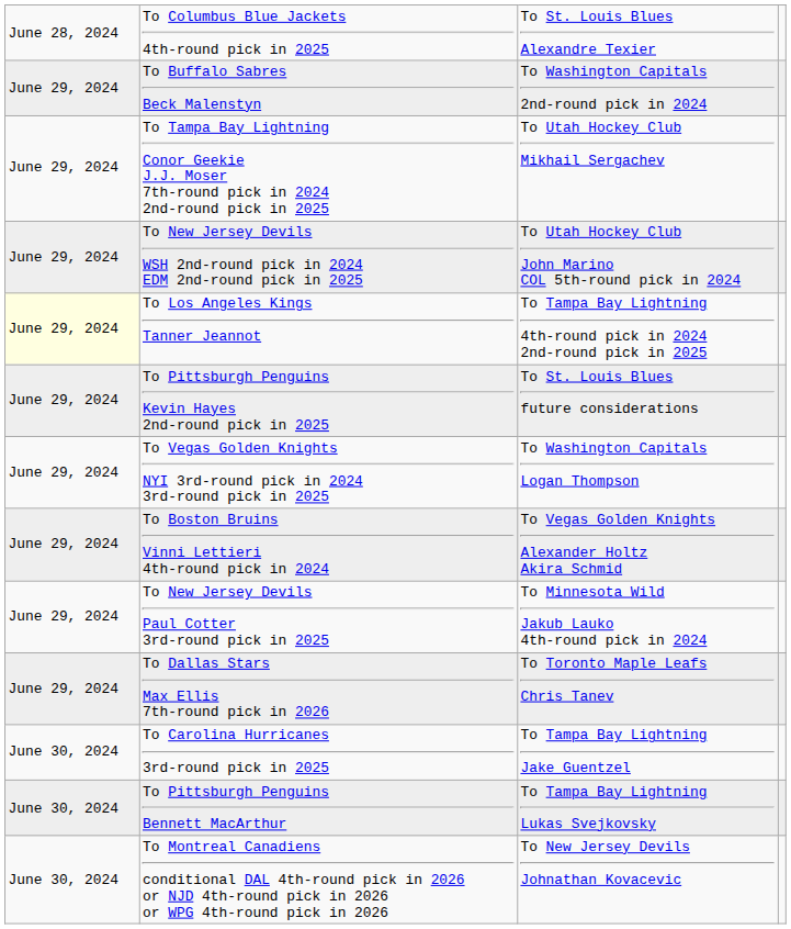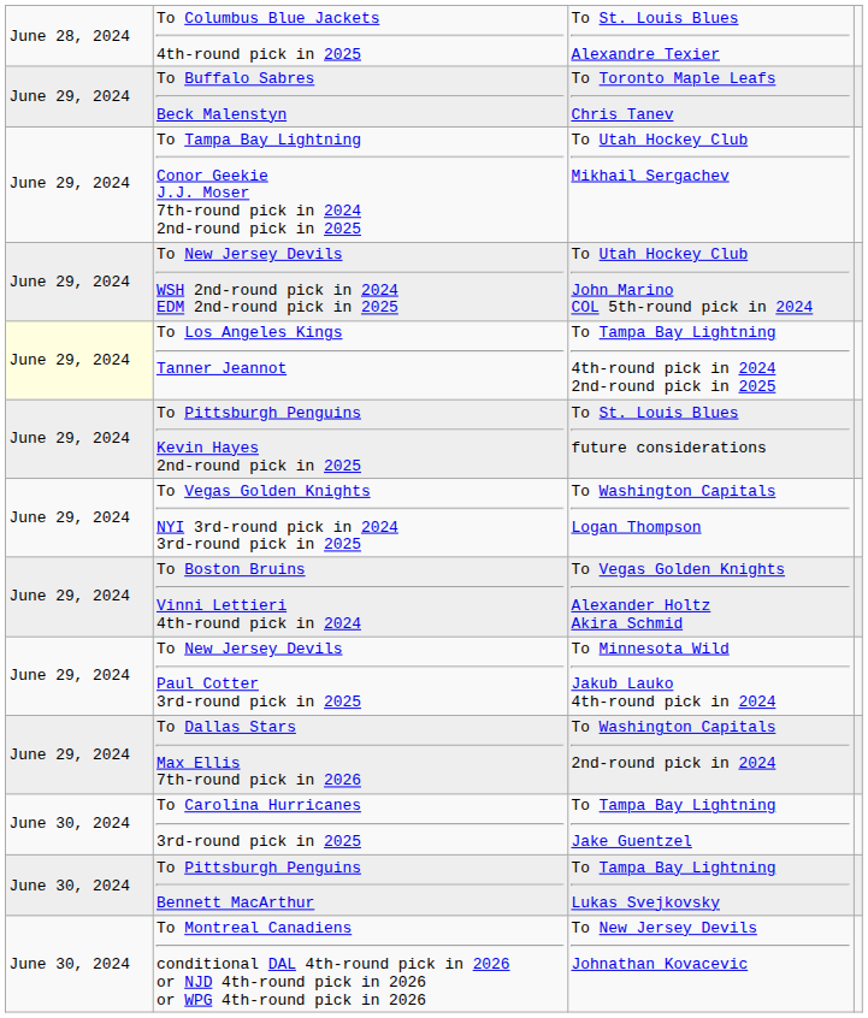 <table cellspacing=0 class="wikitable" style="border:1px solid #999999; width:720px;">
 <tr>
 <td>June 28, 2024</td>
 <td valign="top">To <a href='#'>Columbus Blue Jackets</a><hr>4th-round pick in <a href='#'>2025</a></td>
 <td valign="top">To <a href='#'>St. Louis Blues</a><hr><a href='#'>Alexandre Texier</a></td>
 <td></td>
 </tr>
 <tr bgcolor="eeeeee">
 <td>June 29, 2024</td>
 <td valign="top">To <a href='#'>Buffalo Sabres</a><hr><a href='#'>Beck Malenstyn</a></td>
-<td valign="top">To <a href='#'>Washington Capitals</a><hr>2nd-round pick in <a href='#'>2024</a></td>
+<td valign="top">To <a href='#'>Toronto Maple Leafs</a><hr><a href='#'>Chris Tanev</a></td>
 <td></td>
 </tr>
 <tr>
 <td>June 29, 2024</td>
 <td valign="top">To <a href='#'>Tampa Bay Lightning</a><hr><a href='#'>Conor Geekie</a><br><a href='#'>J.J. Moser</a><br>7th-round pick in <a href='#'>2024</a><br>2nd-round pick in <a href='#'>2025</a></td>
 <td valign="top">To <a href='#'>Utah Hockey Club</a><hr><a href='#'>Mikhail Sergachev</a></td>
 <td></td>
 </tr>
 <tr bgcolor="eeeeee">
 <td>June 29, 2024</td>
 <td valign="top">To <a href='#'>New Jersey Devils</a><hr><a href='#'>WSH</a> 2nd-round pick in <a href='#'>2024</a><br><a href='#'>EDM</a> 2nd-round pick in <a href='#'>2025</a></td>
 <td valign="top">To <a href='#'>Utah Hockey Club</a><hr><a href='#'>John Marino</a><br><a href='#'>COL</a> 5th-round pick in <a href='#'>2024</a></td>
 <td></td>
 </tr>
 <tr>
 <td style="background: lightyellow;">June 29, 2024</td>
 <td valign="top">To <a href='#'>Los Angeles Kings</a><hr><a href='#'>Tanner Jeannot</a></td>
 <td valign="top">To <a href='#'>Tampa Bay Lightning</a><hr>4th-round pick in <a href='#'>2024</a><br>2nd-round pick in <a href='#'>2025</a></td>
 <td></td>
 </tr>
 <tr bgcolor="eeeeee">
 <td>June 29, 2024</td>
 <td valign="top">To <a href='#'>Pittsburgh Penguins</a><hr><a href='#'>Kevin Hayes</a><br>2nd-round pick in <a href='#'>2025</a></td>
 <td valign="top">To <a href='#'>St. Louis Blues</a><hr><span>future considerations</span></td>
 <td></td>
 </tr>
 <tr>
 <td>June 29, 2024</td>
 <td valign="top">To <a href='#'>Vegas Golden Knights</a><hr><a href='#'>NYI</a> 3rd-round pick in <a href='#'>2024</a><br>3rd-round pick in <a href='#'>2025</a></td>
 <td valign="top">To <a href='#'>Washington Capitals</a><hr><a href='#'>Logan Thompson</a></td>
 <td></td>
 </tr>
 <tr bgcolor="eeeeee">
 <td>June 29, 2024</td>
 <td valign="top">To <a href='#'>Boston Bruins</a><hr><a href='#'>Vinni Lettieri</a><br>4th-round pick in <a href='#'>2024</a></td>
 <td valign="top">To <a href='#'>Vegas Golden Knights</a><hr><a href='#'>Alexander Holtz</a><br><a href='#'>Akira Schmid</a></td>
 <td></td>
 </tr>
 <tr>
 <td>June 29, 2024</td>
 <td valign="top">To <a href='#'>New Jersey Devils</a><hr><a href='#'>Paul Cotter</a><br>3rd-round pick in <a href='#'>2025</a></td>
 <td valign="top">To <a href='#'>Minnesota Wild</a><hr><a href='#'>Jakub Lauko</a><br>4th-round pick in <a href='#'>2024</a></td>
 <td></td>
 </tr>
 <tr bgcolor="eeeeee">
 <td>June 29, 2024</td>
 <td valign="top">To <a href='#'>Dallas Stars</a><hr><a href='#'>Max Ellis</a><br>7th-round pick in <a href='#'>2026</a></td>
-<td valign="top">To <a href='#'>Toronto Maple Leafs</a><hr><a href='#'>Chris Tanev</a></td>
+<td valign="top">To <a href='#'>Washington Capitals</a><hr>2nd-round pick in <a href='#'>2024</a></td>
 <td></td>
 </tr>
 <tr>
 <td>June 30, 2024</td>
 <td valign="top">To <a href='#'>Carolina Hurricanes</a><hr>3rd-round pick in <a href='#'>2025</a></td>
 <td valign="top">To <a href='#'>Tampa Bay Lightning</a><hr><a href='#'>Jake Guentzel</a></td>
 <td></td>
 </tr>
 <tr bgcolor="eeeeee">
 <td>June 30, 2024</td>
 <td valign="top">To <a href='#'>Pittsburgh Penguins</a><hr><a href='#'>Bennett MacArthur</a></td>
 <td valign="top">To <a href='#'>Tampa Bay Lightning</a><hr><a href='#'>Lukas Svejkovsky</a></td>
 <td></td>
 </tr>
 <tr>
 <td>June 30, 2024</td>
 <td valign="top">To <a href='#'>Montreal Canadiens</a><hr><span>conditional</span> <a href='#'>DAL</a> 4th-round pick in <a href='#'>2026</a><br>or <a href='#'>NJD</a> 4th-round pick in 2026<br>or <a href='#'>WPG</a> 4th-round pick in 2026</td>
 <td valign="top">To <a href='#'>New Jersey Devils</a><hr><a href='#'>Johnathan Kovacevic</a></td>
 <td></td>
 </tr>
 </table>
